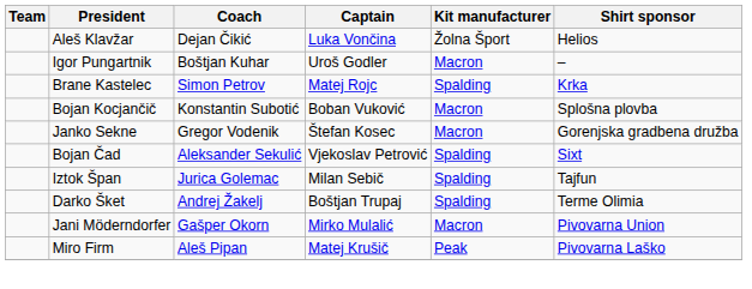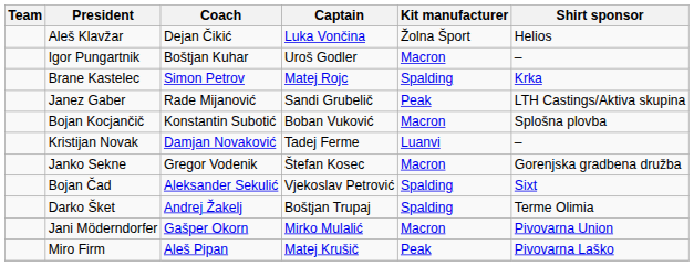 <table class="wikitable sortable">
 <tr>
 <th>Team</th>
 <th>President</th>
 <th>Coach</th>
 <th>Captain</th>
 <th>Kit manufacturer</th>
 <th>Shirt sponsor</th>
 </tr>
 <tr>
 <td></td>
 <td> Aleš Klavžar</td>
 <td> Dejan Čikić</td>
 <td> <a href='#'>Luka Vončina</a></td>
 <td>Žolna Šport</td>
 <td>Helios</td>
 </tr>
 <tr>
 <td></td>
 <td> Igor Pungartnik</td>
 <td> Boštjan Kuhar</td>
 <td> Uroš Godler</td>
 <td><a href='#'>Macron</a></td>
 <td>–</td>
 </tr>
 <tr>
 <td></td>
 <td> Brane Kastelec</td>
 <td> <a href='#'>Simon Petrov</a></td>
 <td> <a href='#'>Matej Rojc</a></td>
 <td><a href='#'>Spalding</a></td>
 <td><a href='#'>Krka</a></td>
 </tr>
 <tr>
 <td></td>
+<td> Janez Gaber</td>
+<td> Rade Mijanović</td>
+<td> Sandi Grubelič</td>
+<td><a href='#'>Peak</a></td>
+<td>LTH Castings/Aktiva skupina</td>
+</tr>
+<tr>
+<td></td>
 <td> Bojan Kocjančič</td>
 <td> Konstantin Subotić</td>
 <td> Boban Vuković</td>
 <td><a href='#'>Macron</a></td>
 <td>Splošna plovba</td>
+</tr>
+<tr>
+<td></td>
+<td> Kristijan Novak</td>
+<td> <a href='#'>Damjan Novaković</a></td>
+<td> Tadej Ferme</td>
+<td><a href='#'>Luanvi</a></td>
+<td>–</td>
 </tr>
 <tr>
 <td></td>
 <td> Janko Sekne</td>
 <td> Gregor Vodenik</td>
 <td> Štefan Kosec</td>
 <td><a href='#'>Macron</a></td>
 <td>Gorenjska gradbena družba</td>
 </tr>
 <tr>
 <td></td>
 <td> Bojan Čad</td>
 <td> <a href='#'>Aleksander Sekulić</a></td>
 <td> Vjekoslav Petrović</td>
 <td><a href='#'>Spalding</a></td>
 <td><a href='#'>Sixt</a></td>
-</tr>
-<tr>
-<td></td>
-<td> Iztok Špan</td>
-<td> <a href='#'>Jurica Golemac</a></td>
-<td> Milan Sebič</td>
-<td><a href='#'>Spalding</a></td>
-<td>Tajfun</td>
 </tr>
 <tr>
 <td></td>
 <td> Darko Šket</td>
 <td> <a href='#'>Andrej Žakelj</a></td>
 <td> Boštjan Trupaj</td>
 <td><a href='#'>Spalding</a></td>
 <td>Terme Olimia</td>
 </tr>
 <tr>
 <td></td>
 <td> Jani Möderndorfer</td>
 <td> <a href='#'>Gašper Okorn</a></td>
 <td> <a href='#'>Mirko Mulalić</a></td>
 <td><a href='#'>Macron</a></td>
 <td><a href='#'>Pivovarna Union</a></td>
 </tr>
 <tr>
 <td></td>
 <td> Miro Firm</td>
 <td> <a href='#'>Aleš Pipan</a></td>
 <td> <a href='#'>Matej Krušič</a></td>
 <td><a href='#'>Peak</a></td>
 <td><a href='#'>Pivovarna Laško</a></td>
 </tr>
 <tr>
 </tr>
 </table>
